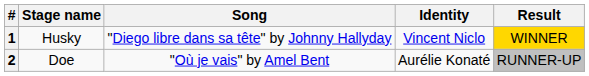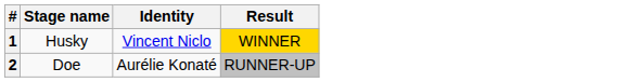 <table class="wikitable plainrowheaders" style="text-align: center;">
 <tr>
 <th>#</th>
 <th>Stage name</th>
-<th>Song</th>
 <th>Identity</th>
 <th>Result</th>
 </tr>
 <tr>
 <th>1</th>
 <td>Husky</td>
-<td>"<a href='#'>Diego libre dans sa tête</a>" by <a href='#'>Johnny Hallyday</a></td>
 <td><a href='#'>Vincent Niclo</a></td>
 <td bgcolor="gold">WINNER</td>
 </tr>
 <tr>
 <th>2</th>
 <td>Doe</td>
-<td>"<a href='#'>Où je vais</a>" by <a href='#'>Amel Bent</a></td>
 <td>Aurélie Konaté</td>
 <td bgcolor="silver">RUNNER-UP</td>
 </tr>
 </table>
